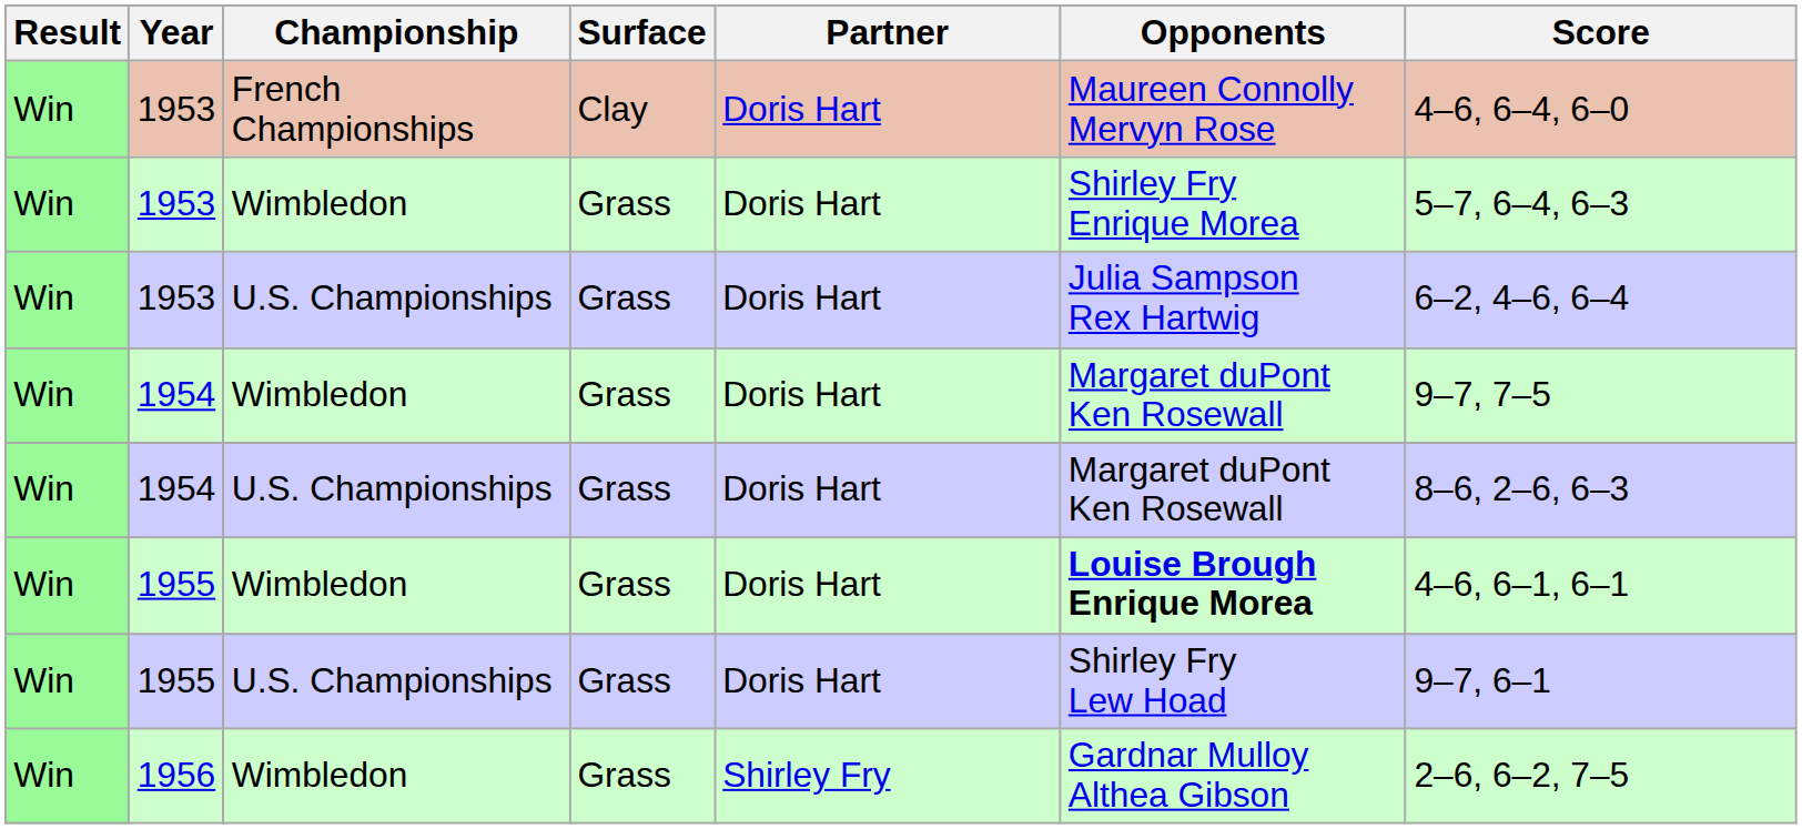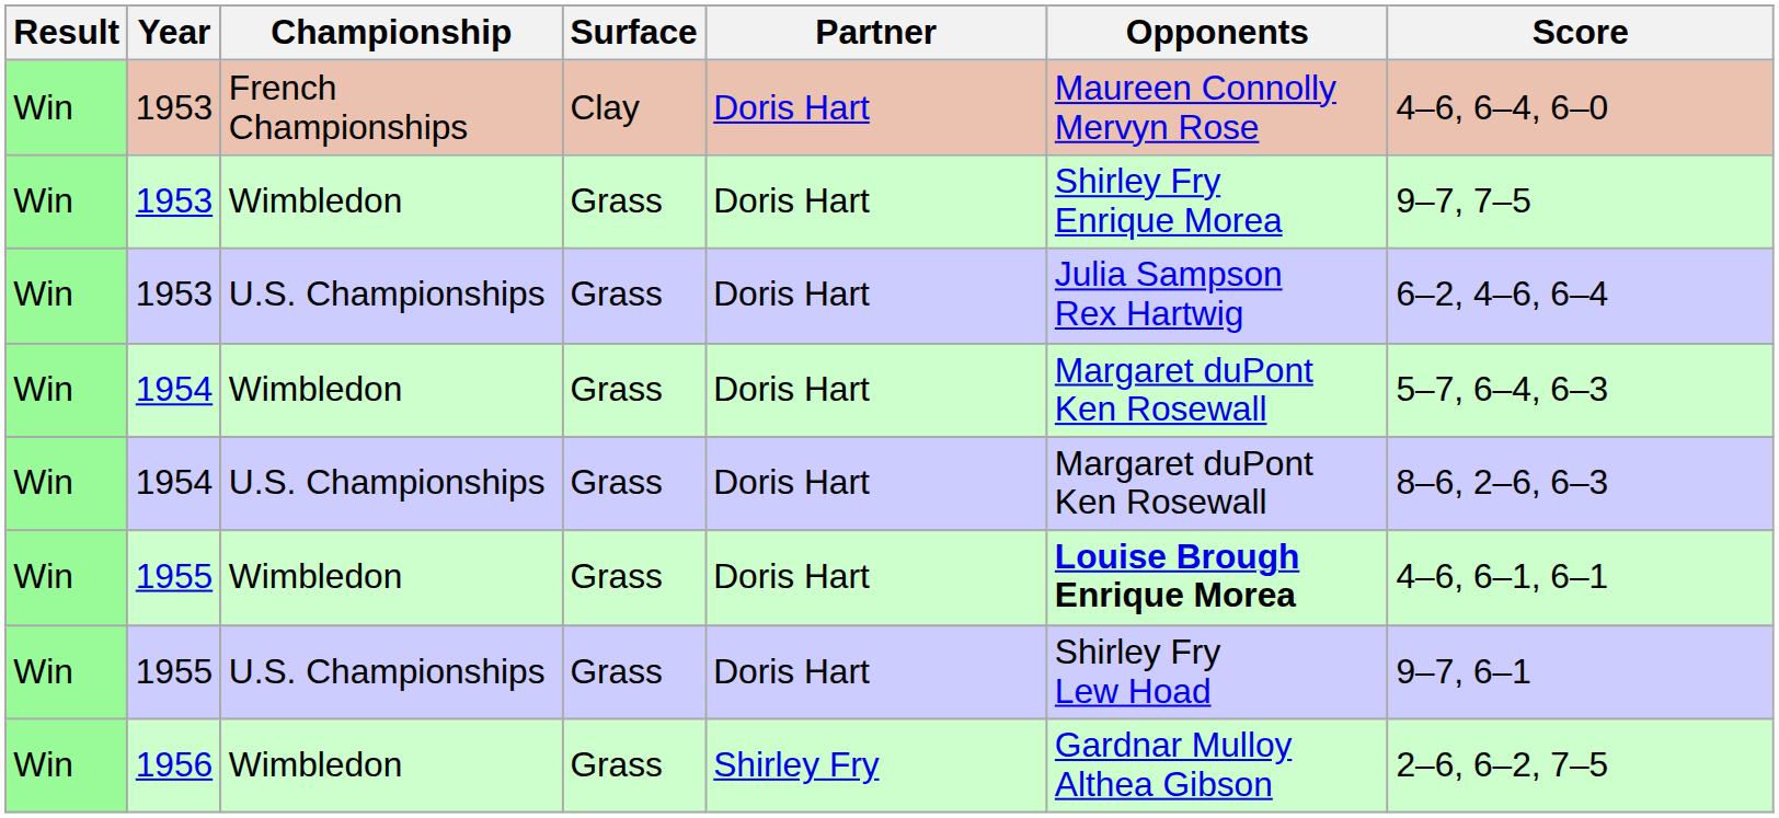 <table class="sortable wikitable">
 <tr>
 <th style="width:40px">Result</th>
 <th style="width:30px">Year</th>
 <th style="width:150px">Championship</th>
 <th style="width:50px">Surface</th>
 <th style="width:150px">Partner</th>
 <th style="width:150px">Opponents</th>
 <th style="width:170px" class="unsortable">Score</th>
 </tr>
 <tr style="background:#ebc2af;">
 <td style="background:#98fb98;">Win</td>
 <td>1953</td>
 <td>French Championships</td>
 <td>Clay</td>
 <td> <a href='#'>Doris Hart</a></td>
 <td> <a href='#'>Maureen Connolly</a> <br>  <a href='#'>Mervyn Rose</a></td>
 <td>4–6, 6–4, 6–0</td>
 </tr>
 <tr style="background:#cfc;">
 <td style="background:#98fb98;">Win</td>
 <td><a href='#'>1953</a></td>
 <td>Wimbledon</td>
 <td>Grass</td>
 <td> Doris Hart</td>
 <td> <a href='#'>Shirley Fry</a> <br>  <a href='#'>Enrique Morea</a></td>
-<td>5–7, 6–4, 6–3</td>
+<td>9–7, 7–5</td>
 </tr>
 <tr style="background:#ccf;">
 <td style="background:#98fb98;">Win</td>
 <td>1953</td>
 <td>U.S. Championships</td>
 <td>Grass</td>
 <td> Doris Hart</td>
 <td> <a href='#'>Julia Sampson</a><br> <a href='#'>Rex Hartwig</a></td>
 <td>6–2, 4–6, 6–4</td>
 </tr>
 <tr style="background:#cfc;">
 <td style="background:#98fb98;">Win</td>
 <td><a href='#'>1954</a></td>
 <td>Wimbledon</td>
 <td>Grass</td>
 <td> Doris Hart</td>
 <td> <a href='#'>Margaret duPont</a> <br>  <a href='#'>Ken Rosewall</a></td>
-<td>9–7, 7–5</td>
+<td>5–7, 6–4, 6–3</td>
 </tr>
 <tr style="background:#ccf;">
 <td style="background:#98fb98;">Win</td>
 <td>1954</td>
 <td>U.S. Championships</td>
 <td>Grass</td>
 <td> Doris Hart</td>
 <td> Margaret duPont<br> Ken Rosewall</td>
 <td>8–6, 2–6, 6–3</td>
 </tr>
 <tr style="background:#cfc;">
 <td style="background:#98fb98;">Win</td>
 <td><a href='#'>1955</a></td>
 <td>Wimbledon</td>
 <td>Grass</td>
 <td> Doris Hart</td>
 <td><strong> <a href='#'>Louise Brough</a> <br>  Enrique Morea</strong></td>
 <td>4–6, 6–1, 6–1</td>
 </tr>
 <tr style="background:#ccf;">
 <td style="background:#98fb98;">Win</td>
 <td>1955</td>
 <td>U.S. Championships</td>
 <td>Grass</td>
 <td> Doris Hart</td>
 <td> Shirley Fry<br> <a href='#'>Lew Hoad</a></td>
 <td>9–7, 6–1</td>
 </tr>
 <tr style="background:#cfc;">
 <td style="background:#98fb98;">Win</td>
 <td><a href='#'>1956</a></td>
 <td>Wimbledon</td>
 <td>Grass</td>
 <td> <a href='#'>Shirley Fry</a></td>
 <td> <a href='#'>Gardnar Mulloy</a> <br>  <a href='#'>Althea Gibson</a></td>
 <td>2–6, 6–2, 7–5</td>
 </tr>
 </table>
